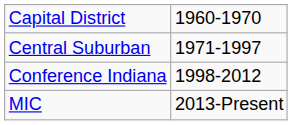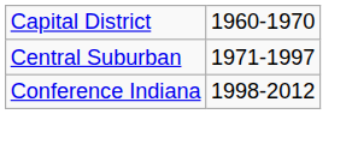 <table class="wikitable">
 <tr>
 <td><a href='#'>Capital District</a></td>
 <td>1960-1970</td>
 </tr>
 <tr>
 <td><a href='#'>Central Suburban</a></td>
 <td>1971-1997</td>
 </tr>
 <tr>
 <td><a href='#'>Conference Indiana</a></td>
 <td>1998-2012</td>
 </tr>
-<tr>
-<td><a href='#'>MIC</a></td>
-<td>2013-Present</td>
-</tr>
 </table>
